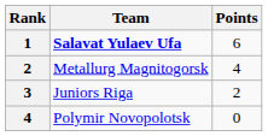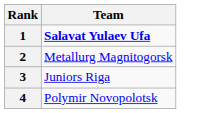 <table class="wikitable" style="text-align: center;">
 <tr>
 <th>Rank</th>
 <th>Team</th>
-<th>Points</th>
 </tr>
 <tr>
 <th>1</th>
 <td style="text-align: left;"> <strong><a href='#'>Salavat Yulaev Ufa</a></strong></td>
-<td>6</td>
 </tr>
 <tr>
 <th>2</th>
 <td style="text-align: left;"> <a href='#'>Metallurg Magnitogorsk</a></td>
-<td>4</td>
 </tr>
 <tr>
 <th>3</th>
 <td style="text-align: left;"> <a href='#'>Juniors Riga</a></td>
-<td>2</td>
 </tr>
 <tr>
 <th>4</th>
 <td style="text-align: left;"> <a href='#'>Polymir Novopolotsk</a></td>
-<td>0</td>
 </tr>
 </table>
